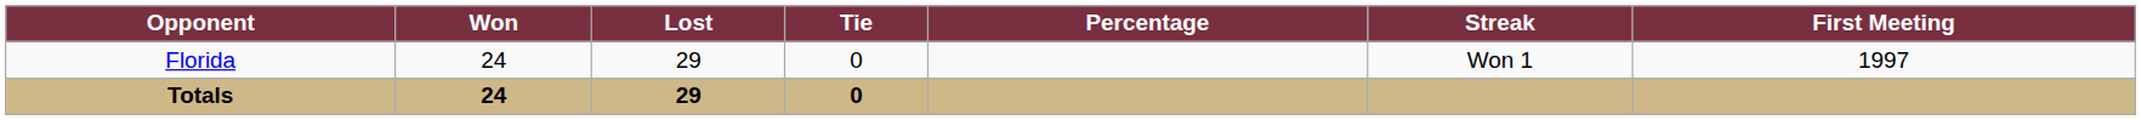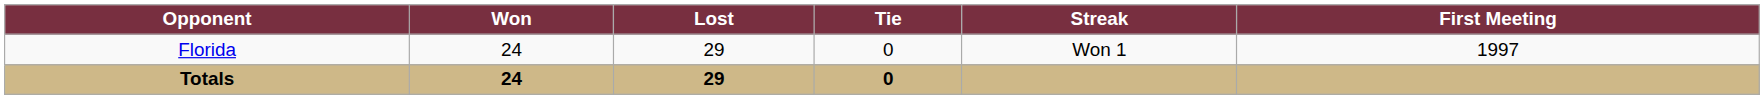 <table class="wikitable" style="width:75%;" style="border-collapse: collapse;">
 <tr>
 <th style="background:#782F40; color:white;">Opponent</th>
 <th style="background:#782F40; color:white;">Won</th>
 <th style="background:#782F40; color:white;">Lost</th>
 <th style="background:#782F40; color:white;">Tie</th>
-<th style="background:#782F40; color:white;">Percentage</th>
 <th style="background:#782F40; color:white;">Streak</th>
 <th style="background:#782F40; color:white;">First Meeting</th>
 </tr>
 <tr style="text-align:center;">
 <td><a href='#'>Florida</a></td>
 <td>24</td>
 <td>29</td>
 <td>0</td>
-<td></td>
 <td>Won 1</td>
 <td>1997</td>
 </tr>
 <tr class="unsortable" style="text-align:center; background:#CCCC66;">
 <th style="background:#CEB888; color:black;"><strong>Totals</strong></th>
 <th style="background:#CEB888; color:black;"><strong>24</strong></th>
 <th style="background:#CEB888; color:black;"><strong>29</strong></th>
 <th style="background:#CEB888; color:black;"><strong>0</strong></th>
-<th style="background:#CEB888; color:black;"><strong></strong></th>
 <th style="background:#CEB888; color:black;"></th>
 <th style="background:#CEB888; color:black;"></th>
 </tr>
 </table>
